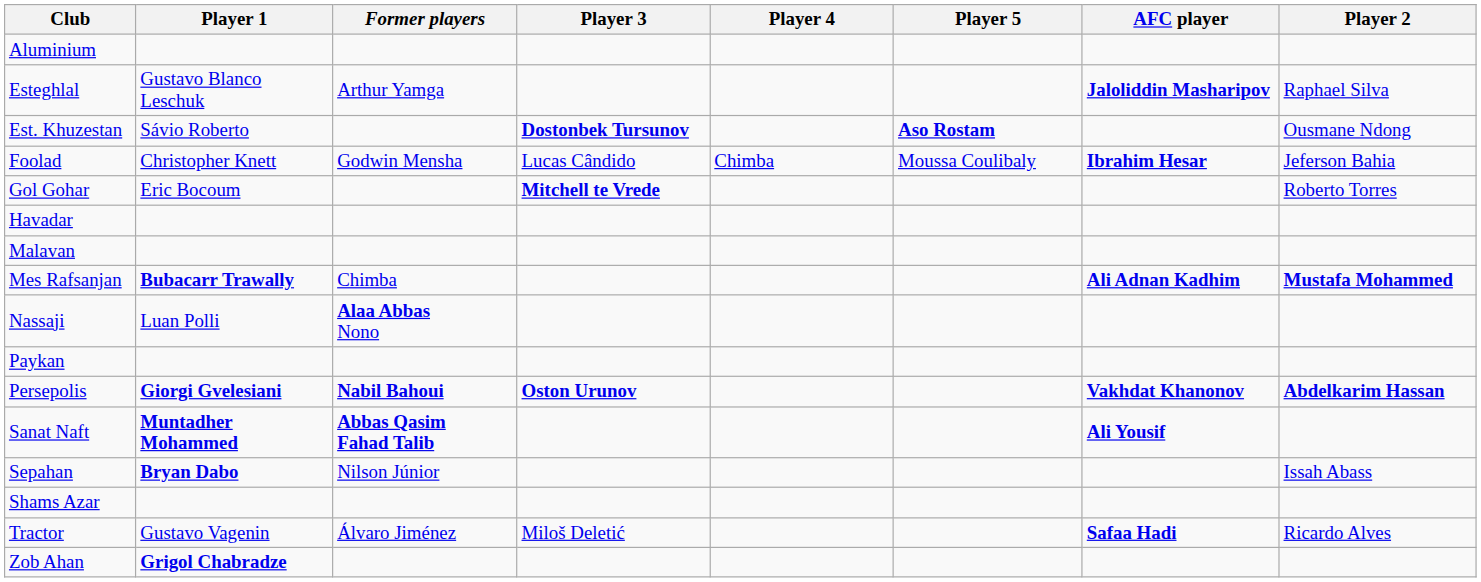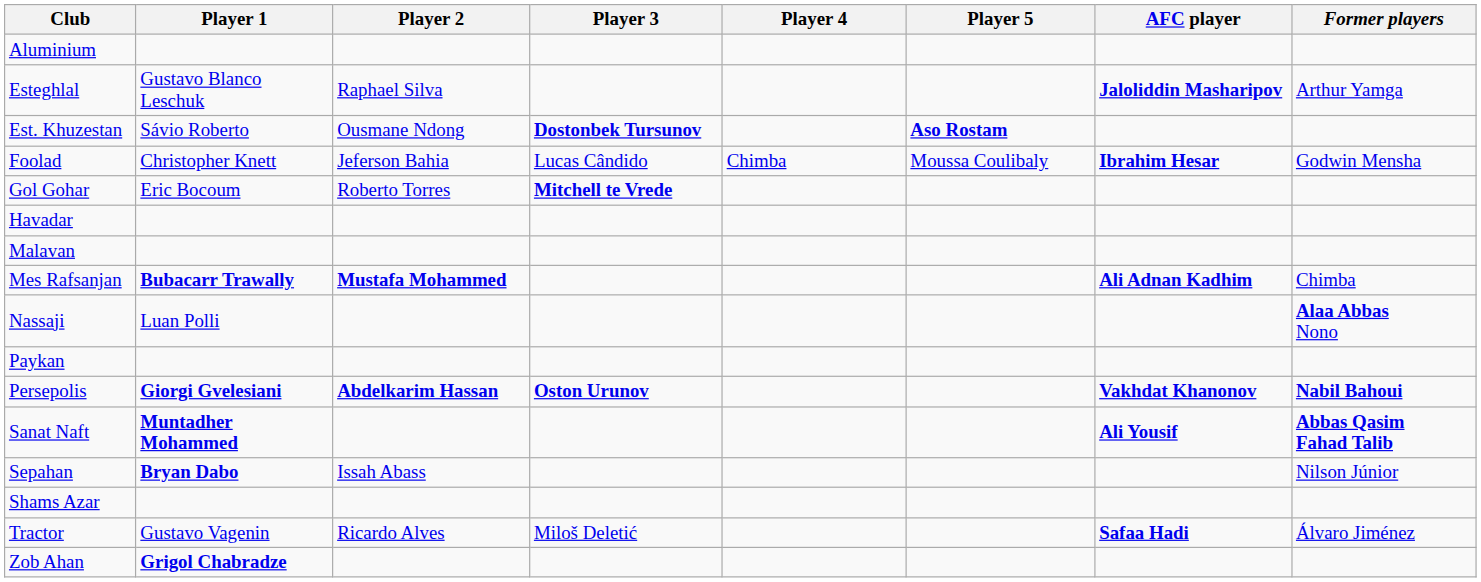 <table class="wikitable" style="text-align: left; font-size:100%">
 <tr>
 <th width="120">Club</th>
 <th width="200">Player 1</th>
-<th width="200"><em>Former players</em></th>
+<th width="200">Player 2</th>
 <th width="200">Player 3</th>
 <th width="200">Player 4</th>
 <th width="200">Player 5</th>
 <th width="200"><a href='#'>AFC</a> player</th>
-<th width="200">Player 2</th>
+<th width="200"><em>Former players</em></th>
 </tr>
 <tr>
 <td><a href='#'>Aluminium</a></td>
 <td></td>
 <td></td>
 <td></td>
 <td></td>
 <td></td>
 <td></td>
 <td></td>
 </tr>
 <tr>
 <td><a href='#'>Esteghlal</a></td>
 <td> <a href='#'>Gustavo Blanco Leschuk</a></td>
-<td> <a href='#'>Arthur Yamga</a></td>
+<td> <a href='#'>Raphael Silva</a></td>
 <td></td>
 <td></td>
 <td></td>
 <td> <strong><a href='#'>Jaloliddin Masharipov</a></strong></td>
-<td> <a href='#'>Raphael Silva</a></td>
+<td> <a href='#'>Arthur Yamga</a></td>
 </tr>
 <tr>
 <td><a href='#'>Est. Khuzestan</a></td>
 <td>  <a href='#'>Sávio Roberto</a></td>
-<td></td>
+<td>  <a href='#'>Ousmane Ndong</a></td>
 <td> <strong><a href='#'>Dostonbek Tursunov</a></strong></td>
 <td></td>
 <td> <strong><a href='#'>Aso Rostam</a></strong></td>
 <td></td>
-<td>  <a href='#'>Ousmane Ndong</a></td>
+<td></td>
 </tr>
 <tr>
 <td><a href='#'>Foolad</a></td>
 <td> <a href='#'>Christopher Knett</a></td>
-<td> <a href='#'>Godwin Mensha</a></td>
+<td> <a href='#'>Jeferson Bahia</a></td>
 <td> <a href='#'>Lucas Cândido</a></td>
 <td> <a href='#'>Chimba</a></td>
 <td> <a href='#'>Moussa Coulibaly</a></td>
 <td> <strong><a href='#'>Ibrahim Hesar</a></strong></td>
-<td> <a href='#'>Jeferson Bahia</a></td>
+<td> <a href='#'>Godwin Mensha</a></td>
 </tr>
 <tr>
 <td><a href='#'>Gol Gohar</a></td>
 <td> <a href='#'>Eric Bocoum</a></td>
-<td></td>
+<td> <a href='#'>Roberto Torres</a></td>
 <td> <strong><a href='#'>Mitchell te Vrede</a></strong></td>
 <td></td>
 <td></td>
 <td></td>
-<td> <a href='#'>Roberto Torres</a></td>
+<td></td>
 </tr>
 <tr>
 <td><a href='#'>Havadar</a></td>
 <td></td>
 <td></td>
 <td></td>
 <td></td>
 <td></td>
 <td></td>
 <td></td>
 </tr>
 <tr>
 <td><a href='#'>Malavan</a></td>
 <td></td>
 <td></td>
 <td></td>
 <td></td>
 <td></td>
 <td></td>
 <td></td>
 </tr>
 <tr>
 <td><a href='#'>Mes Rafsanjan</a></td>
 <td> <strong><a href='#'>Bubacarr Trawally</a></strong></td>
-<td> <a href='#'>Chimba</a></td>
+<td> <strong><a href='#'>Mustafa Mohammed</a></strong></td>
 <td></td>
 <td></td>
 <td></td>
 <td> <strong><a href='#'>Ali Adnan Kadhim</a></strong></td>
-<td> <strong><a href='#'>Mustafa Mohammed</a></strong></td>
+<td> <a href='#'>Chimba</a></td>
 </tr>
 <tr>
 <td><a href='#'>Nassaji</a></td>
 <td> <a href='#'>Luan Polli</a></td>
-<td> <strong><a href='#'>Alaa Abbas</a></strong><br> <a href='#'>Nono</a></td>
 <td></td>
 <td></td>
 <td></td>
 <td></td>
 <td></td>
+<td> <strong><a href='#'>Alaa Abbas</a></strong><br> <a href='#'>Nono</a></td>
 </tr>
 <tr>
 <td><a href='#'>Paykan</a></td>
 <td></td>
 <td></td>
 <td></td>
 <td></td>
 <td></td>
 <td></td>
 <td></td>
 </tr>
 <tr>
 <td><a href='#'>Persepolis</a></td>
 <td> <strong><a href='#'>Giorgi Gvelesiani</a></strong></td>
-<td> <strong><a href='#'>Nabil Bahoui</a></strong></td>
+<td> <strong><a href='#'>Abdelkarim Hassan</a></strong></td>
 <td> <strong><a href='#'>Oston Urunov</a></strong></td>
 <td></td>
 <td></td>
 <td> <strong><a href='#'>Vakhdat Khanonov</a></strong></td>
-<td> <strong><a href='#'>Abdelkarim Hassan</a></strong></td>
+<td> <strong><a href='#'>Nabil Bahoui</a></strong></td>
 </tr>
 <tr>
 <td><a href='#'>Sanat Naft</a></td>
 <td> <strong><a href='#'>Muntadher Mohammed</a></strong></td>
-<td> <strong><a href='#'>Abbas Qasim</a></strong> <br>  <strong><a href='#'>Fahad Talib</a></strong></td>
+<td></td>
 <td></td>
 <td></td>
 <td></td>
 <td> <strong><a href='#'>Ali Yousif</a></strong></td>
-<td></td>
+<td> <strong><a href='#'>Abbas Qasim</a></strong> <br>  <strong><a href='#'>Fahad Talib</a></strong></td>
 </tr>
 <tr>
 <td><a href='#'>Sepahan</a></td>
 <td> <strong><a href='#'>Bryan Dabo</a></strong></td>
-<td> <a href='#'>Nilson Júnior</a></td>
+<td> <a href='#'>Issah Abass</a></td>
 <td></td>
 <td></td>
 <td></td>
 <td></td>
-<td> <a href='#'>Issah Abass</a></td>
+<td> <a href='#'>Nilson Júnior</a></td>
 </tr>
 <tr>
 <td><a href='#'>Shams Azar</a></td>
 <td></td>
 <td></td>
 <td></td>
 <td></td>
 <td></td>
 <td></td>
 <td></td>
 </tr>
 <tr>
 <td><a href='#'>Tractor</a></td>
 <td> <a href='#'>Gustavo Vagenin</a></td>
-<td> <a href='#'>Álvaro Jiménez</a></td>
+<td> <a href='#'>Ricardo Alves</a></td>
 <td> <a href='#'>Miloš Deletić</a></td>
 <td></td>
 <td></td>
 <td> <strong><a href='#'>Safaa Hadi</a></strong></td>
-<td> <a href='#'>Ricardo Alves</a></td>
+<td> <a href='#'>Álvaro Jiménez</a></td>
 </tr>
 <tr>
 <td><a href='#'>Zob Ahan</a></td>
 <td><strong> <a href='#'>Grigol Chabradze</a></strong></td>
 <td></td>
 <td></td>
 <td></td>
 <td></td>
 <td></td>
 <td></td>
 </tr>
 </table>
